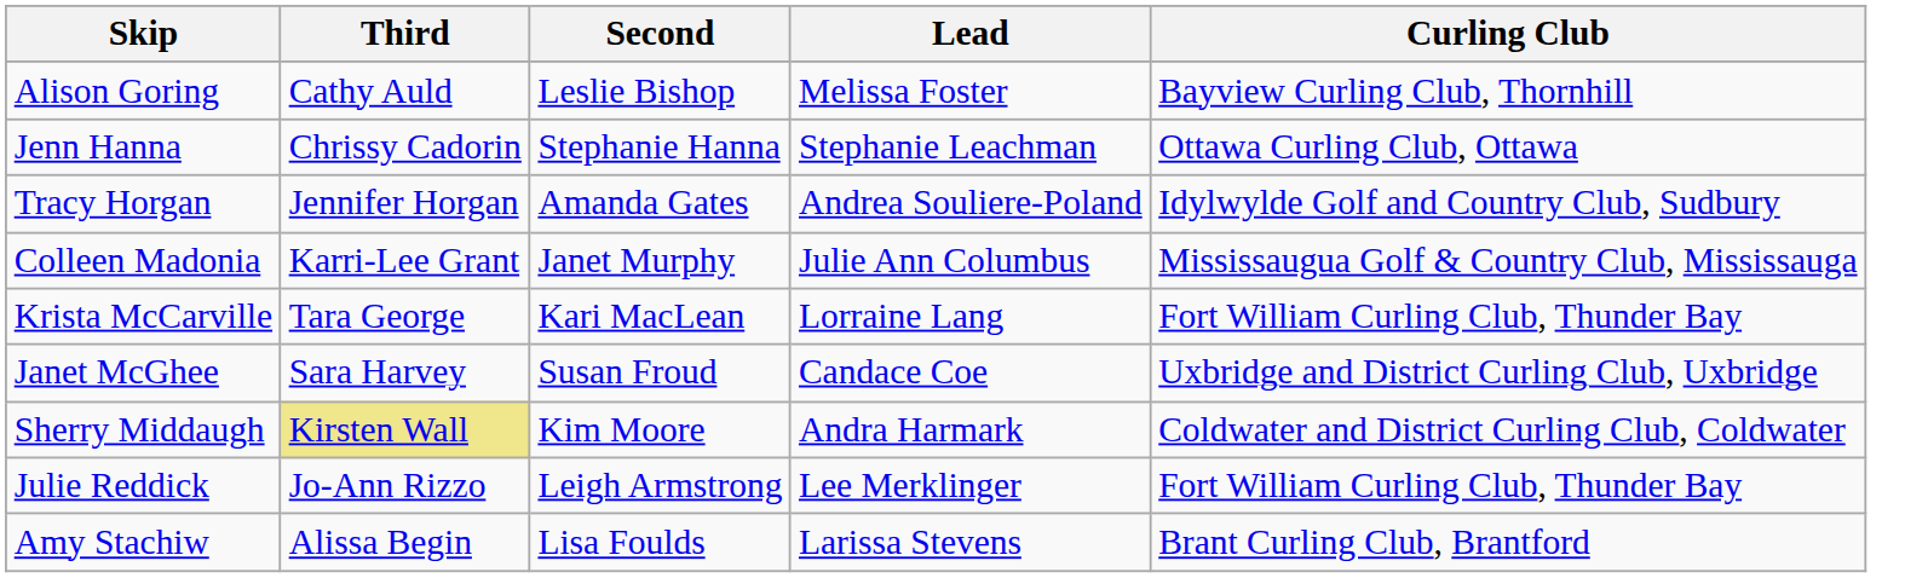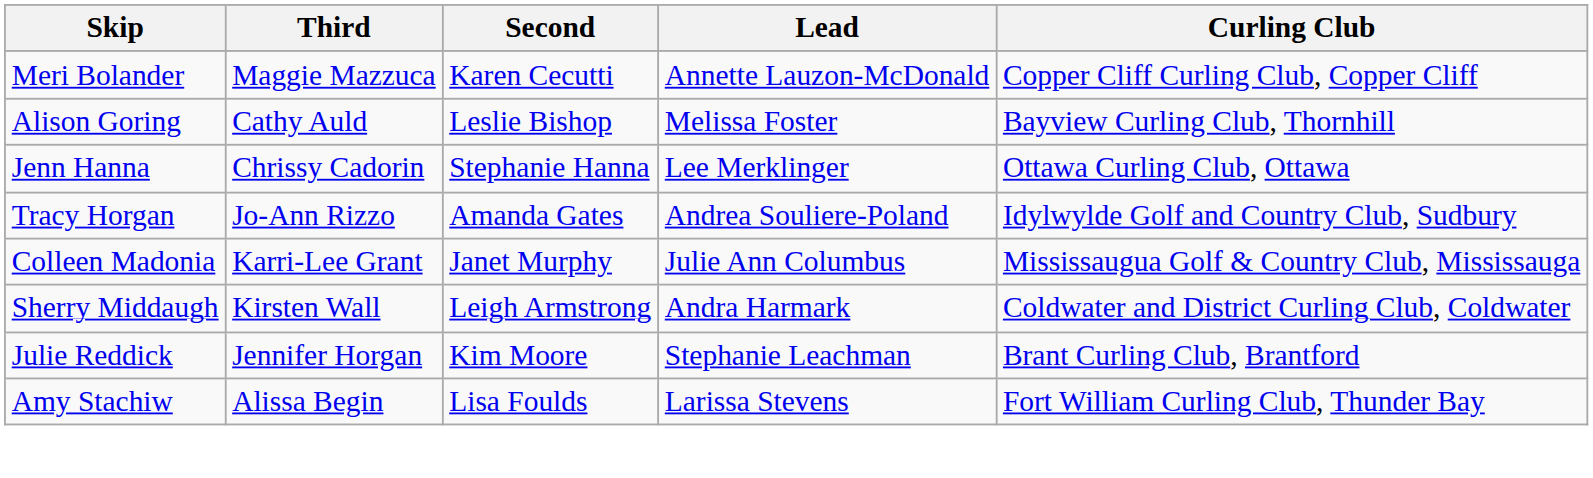 <table class="wikitable">
 <tr>
 <th>Skip</th>
 <th>Third</th>
 <th>Second</th>
 <th>Lead</th>
 <th>Curling Club</th>
+</tr>
+<tr>
+<td><a href='#'>Meri Bolander</a></td>
+<td><a href='#'>Maggie Mazzuca</a></td>
+<td><a href='#'>Karen Cecutti</a></td>
+<td><a href='#'>Annette Lauzon-McDonald</a></td>
+<td><a href='#'>Copper Cliff Curling Club</a>, <a href='#'>Copper Cliff</a></td>
 </tr>
 <tr>
 <td><a href='#'>Alison Goring</a></td>
 <td><a href='#'>Cathy Auld</a></td>
 <td><a href='#'>Leslie Bishop</a></td>
 <td><a href='#'>Melissa Foster</a></td>
 <td><a href='#'>Bayview Curling Club</a>, <a href='#'>Thornhill</a></td>
 </tr>
 <tr>
 <td><a href='#'>Jenn Hanna</a></td>
 <td><a href='#'>Chrissy Cadorin</a></td>
 <td><a href='#'>Stephanie Hanna</a></td>
-<td><a href='#'>Stephanie Leachman</a></td>
+<td><a href='#'>Lee Merklinger</a></td>
 <td><a href='#'>Ottawa Curling Club</a>, <a href='#'>Ottawa</a></td>
 </tr>
 <tr>
 <td><a href='#'>Tracy Horgan</a></td>
-<td><a href='#'>Jennifer Horgan</a></td>
+<td><a href='#'>Jo-Ann Rizzo</a></td>
 <td><a href='#'>Amanda Gates</a></td>
 <td><a href='#'>Andrea Souliere-Poland</a></td>
 <td><a href='#'>Idylwylde Golf and Country Club</a>, <a href='#'>Sudbury</a></td>
 </tr>
 <tr>
 <td><a href='#'>Colleen Madonia</a></td>
 <td><a href='#'>Karri-Lee Grant</a></td>
 <td><a href='#'>Janet Murphy</a></td>
 <td><a href='#'>Julie Ann Columbus</a></td>
 <td><a href='#'>Mississaugua Golf & Country Club</a>, <a href='#'>Mississauga</a></td>
 </tr>
 <tr>
-<td><a href='#'>Krista McCarville</a></td>
-<td><a href='#'>Tara George</a></td>
-<td><a href='#'>Kari MacLean</a></td>
-<td><a href='#'>Lorraine Lang</a></td>
-<td><a href='#'>Fort William Curling Club</a>, <a href='#'>Thunder Bay</a></td>
-</tr>
-<tr>
-<td><a href='#'>Janet McGhee</a></td>
-<td><a href='#'>Sara Harvey</a></td>
-<td><a href='#'>Susan Froud</a></td>
-<td><a href='#'>Candace Coe</a></td>
-<td><a href='#'>Uxbridge and District Curling Club</a>, <a href='#'>Uxbridge</a></td>
-</tr>
-<tr>
 <td><a href='#'>Sherry Middaugh</a></td>
-<td style="background: khaki;"><a href='#'>Kirsten Wall</a></td>
-<td><a href='#'>Kim Moore</a></td>
+<td><a href='#'>Kirsten Wall</a></td>
+<td><a href='#'>Leigh Armstrong</a></td>
 <td><a href='#'>Andra Harmark</a></td>
 <td><a href='#'>Coldwater and District Curling Club</a>, <a href='#'>Coldwater</a></td>
 </tr>
 <tr>
 <td><a href='#'>Julie Reddick</a></td>
-<td><a href='#'>Jo-Ann Rizzo</a></td>
-<td><a href='#'>Leigh Armstrong</a></td>
-<td><a href='#'>Lee Merklinger</a></td>
-<td><a href='#'>Fort William Curling Club</a>, <a href='#'>Thunder Bay</a></td>
+<td><a href='#'>Jennifer Horgan</a></td>
+<td><a href='#'>Kim Moore</a></td>
+<td><a href='#'>Stephanie Leachman</a></td>
+<td><a href='#'>Brant Curling Club</a>, <a href='#'>Brantford</a></td>
 </tr>
 <tr>
 <td><a href='#'>Amy Stachiw</a></td>
 <td><a href='#'>Alissa Begin</a></td>
 <td><a href='#'>Lisa Foulds</a></td>
 <td><a href='#'>Larissa Stevens</a></td>
-<td><a href='#'>Brant Curling Club</a>, <a href='#'>Brantford</a></td>
+<td><a href='#'>Fort William Curling Club</a>, <a href='#'>Thunder Bay</a></td>
 </tr>
 </table>
